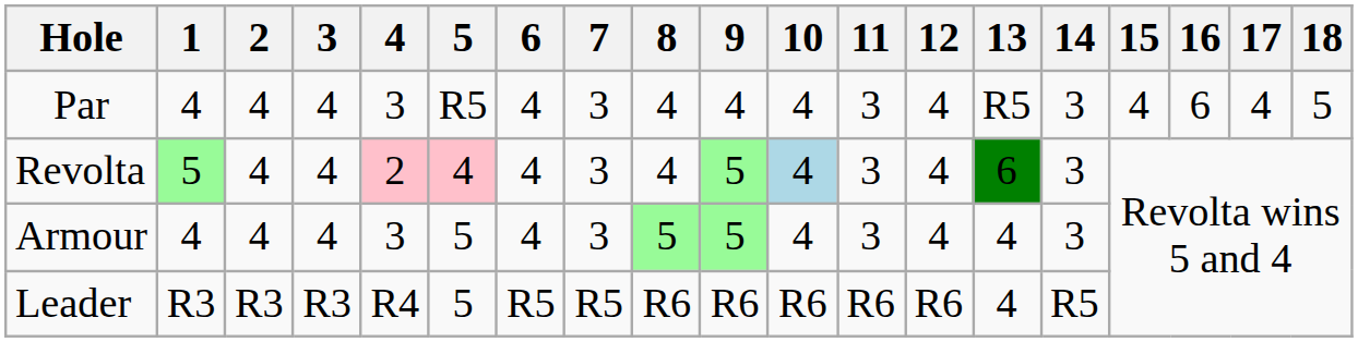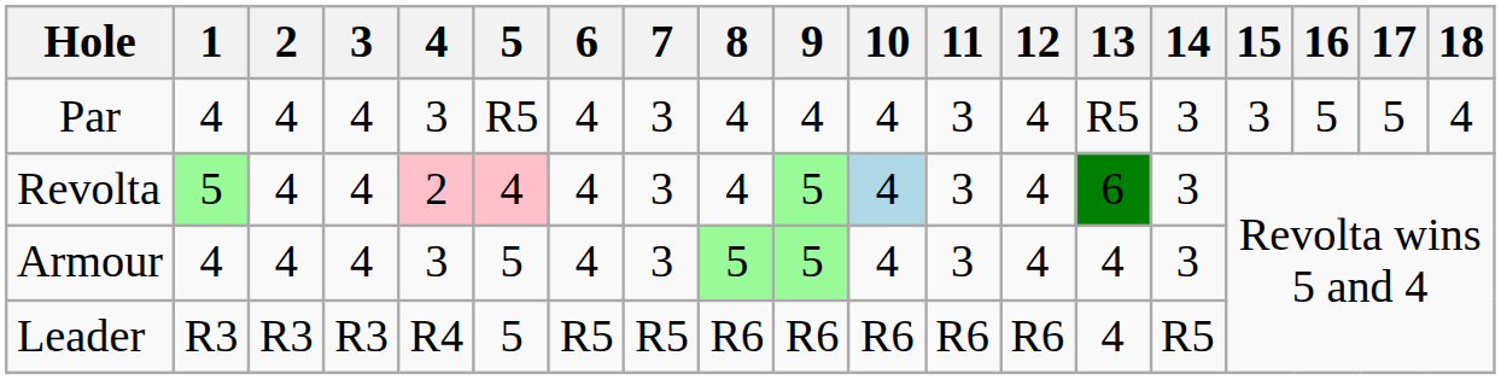 <table class="wikitable" style="text-align:center">
 <tr>
 <th>Hole</th>
 <th> 1 </th>
 <th> 2 </th>
 <th> 3 </th>
 <th> 4 </th>
 <th> 5 </th>
 <th> 6 </th>
 <th> 7 </th>
 <th> 8 </th>
 <th> 9 </th>
 <th>10</th>
 <th>11</th>
 <th>12</th>
 <th>13</th>
 <th>14</th>
 <th>15</th>
 <th>16</th>
 <th>17</th>
 <th>18</th>
 </tr>
 <tr>
 <td>Par</td>
 <td>4</td>
 <td>4</td>
 <td>4</td>
 <td>3</td>
 <td>R5</td>
 <td>4</td>
 <td>3</td>
 <td>4</td>
 <td>4</td>
 <td>4</td>
 <td>3</td>
 <td>4</td>
 <td>R5</td>
 <td>3</td>
+<td>3</td>
+<td>5</td>
+<td>5</td>
 <td>4</td>
-<td>6</td>
-<td>4</td>
-<td>5</td>
 </tr>
 <tr>
 <td align=left>Revolta</td>
 <td style="background: PaleGreen;">5</td>
 <td>4</td>
 <td>4</td>
 <td style="background: Pink;">2</td>
 <td style="background: Pink;">4</td>
 <td>4</td>
 <td>3</td>
 <td>4</td>
 <td style="background: PaleGreen;">5</td>
 <td style="background: lightblue;">4</td>
 <td>3</td>
 <td>4</td>
 <td style="background: Green;">6</td>
 <td>3</td>
 <td rowspan=3 colspan=4>Revolta wins<br>5 and 4</td>
 </tr>
 <tr>
 <td align=left>Armour</td>
 <td>4</td>
 <td>4</td>
 <td>4</td>
 <td>3</td>
 <td>5</td>
 <td>4</td>
 <td>3</td>
 <td style="background: PaleGreen;">5</td>
 <td style="background: PaleGreen;">5</td>
 <td>4</td>
 <td>3</td>
 <td>4</td>
 <td>4</td>
 <td>3</td>
 </tr>
 <tr>
 <td align=left>Leader</td>
 <td>R3</td>
 <td>R3</td>
 <td>R3</td>
 <td>R4</td>
 <td>5</td>
 <td>R5</td>
 <td>R5</td>
 <td>R6</td>
 <td>R6</td>
 <td>R6</td>
 <td>R6</td>
 <td>R6</td>
 <td>4</td>
 <td>R5</td>
 </tr>
 </table>
